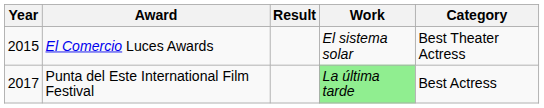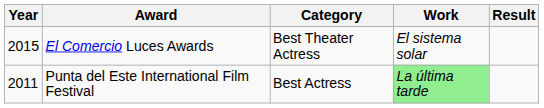 <table class="wikitable">
 <tr>
 <th>Year</th>
 <th>Award</th>
+<th>Category</th>
+<th>Work</th>
 <th>Result</th>
-<th>Work</th>
-<th>Category</th>
 </tr>
 <tr>
 <td>2015</td>
 <td><em><a href='#'>El Comercio</a></em> Luces Awards</td>
+<td>Best Theater Actress</td>
+<td><em>El sistema solar</em></td>
 <td></td>
-<td><em>El sistema solar</em></td>
-<td>Best Theater Actress</td>
 </tr>
 <tr>
-<td>2017</td>
+<td>2011</td>
 <td>Punta del Este International Film Festival</td>
+<td>Best Actress</td>
+<td style="background: lightgreen;"><em>La última tarde</em></td>
 <td></td>
-<td style="background: lightgreen;"><em>La última tarde</em></td>
-<td>Best Actress</td>
 </tr>
 </table>
